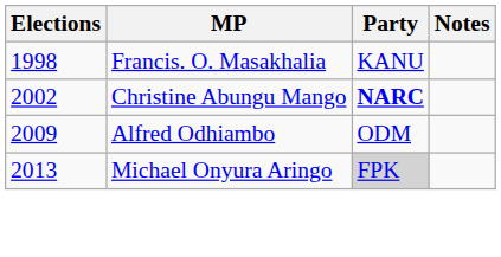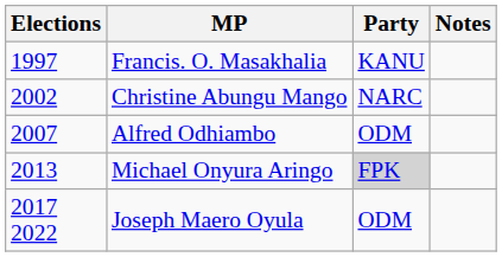 <table class="wikitable">
 <tr>
 <th>Elections</th>
 <th>MP </th>
 <th>Party</th>
 <th>Notes</th>
 </tr>
 <tr>
-<td><a href='#'>1998</a></td>
+<td><a href='#'>1997</a></td>
 <td><a href='#'>Francis. O. Masakhalia</a></td>
 <td><a href='#'>KANU</a></td>
 <td></td>
 </tr>
 <tr>
 <td><a href='#'>2002</a></td>
 <td><a href='#'>Christine Abungu Mango</a></td>
-<td><strong><a href='#'>NARC</a></strong></td>
+<td><a href='#'>NARC</a></td>
 <td></td>
 </tr>
 <tr>
-<td><a href='#'>2009</a></td>
+<td><a href='#'>2007</a></td>
 <td><a href='#'>Alfred Odhiambo</a></td>
 <td><a href='#'>ODM</a></td>
 <td></td>
 </tr>
 <tr>
 <td><a href='#'>2013</a></td>
 <td><a href='#'>Michael Onyura Aringo</a></td>
 <td style="background: lightgrey;"><a href='#'>FPK</a></td>
 <td></td>
 </tr>
+<tr>
+<td><a href='#'>2017</a><br><a href='#'>2022</a></td>
+<td><a href='#'>Joseph Maero Oyula</a></td>
+<td><a href='#'>ODM</a></td>
+<td></td>
+</tr>
 </table>
